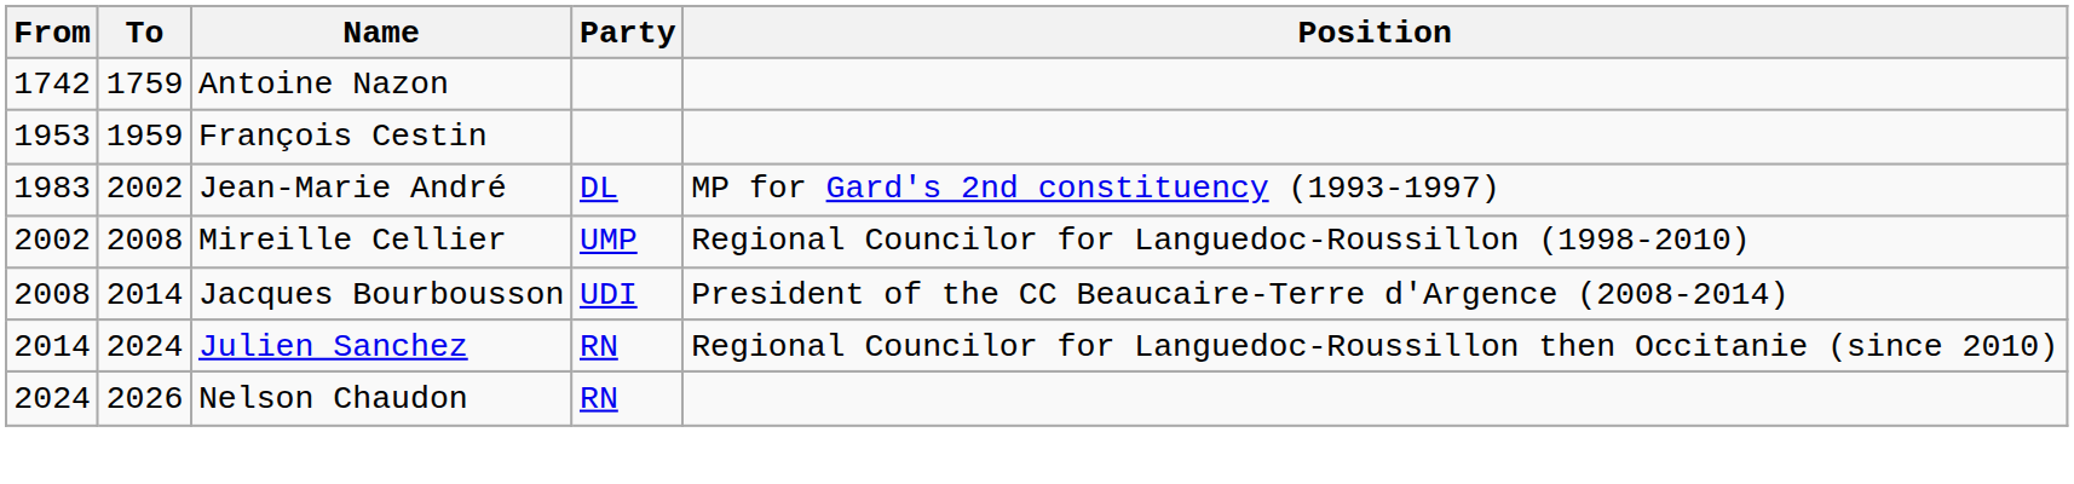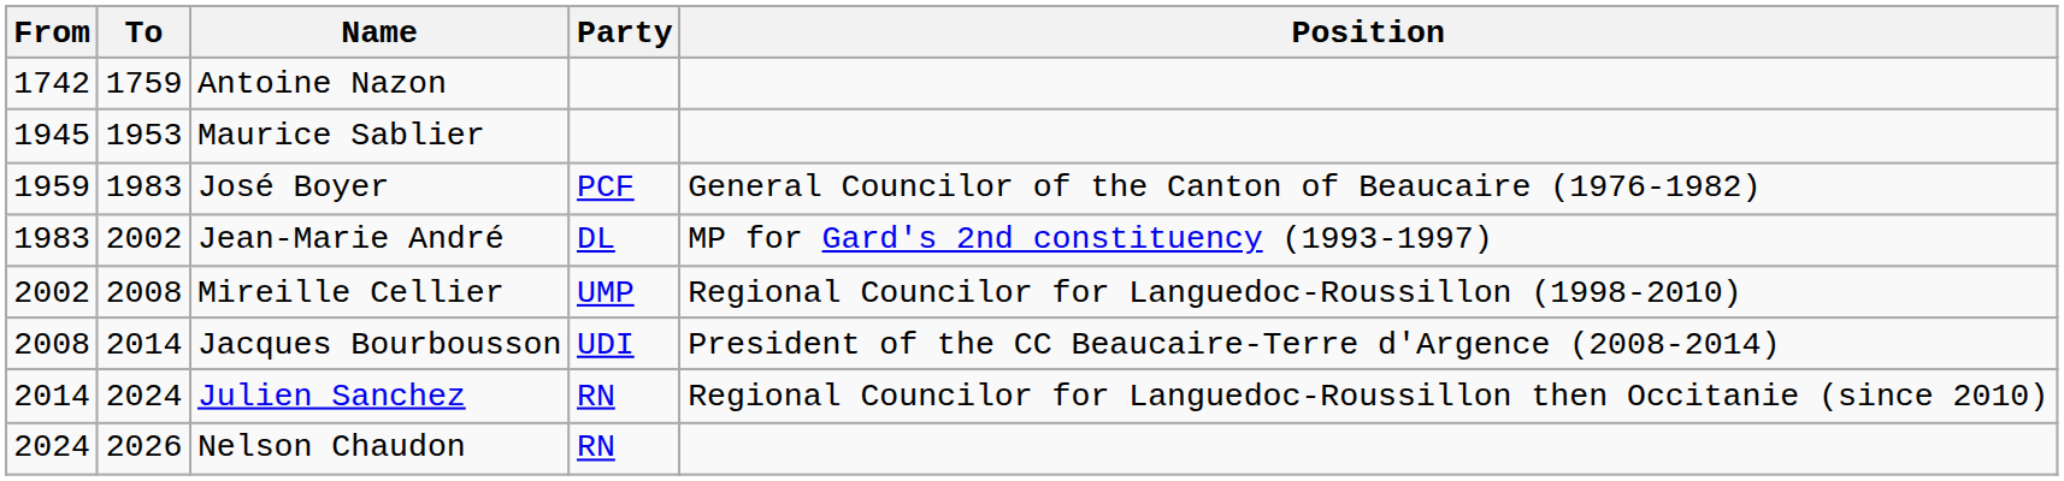 <table class="wikitable">
 <tr>
 <th>From</th>
 <th>To</th>
 <th>Name</th>
 <th>Party</th>
 <th>Position</th>
 </tr>
 <tr>
 <td>1742</td>
 <td>1759</td>
 <td>Antoine Nazon</td>
 <td></td>
 <td></td>
 </tr>
 <tr>
+<td>1945</td>
 <td>1953</td>
-<td>1959</td>
-<td>François Cestin</td>
+<td>Maurice Sablier</td>
 <td></td>
 <td></td>
+</tr>
+<tr>
+<td>1959</td>
+<td>1983</td>
+<td>José Boyer</td>
+<td><a href='#'>PCF</a></td>
+<td>General Councilor of the Canton of Beaucaire (1976-1982)</td>
 </tr>
 <tr>
 <td>1983</td>
 <td>2002</td>
 <td>Jean-Marie André</td>
 <td><a href='#'>DL</a></td>
 <td>MP for <a href='#'>Gard's 2nd constituency</a> (1993-1997)</td>
 </tr>
 <tr>
 <td>2002</td>
 <td>2008</td>
 <td>Mireille Cellier</td>
 <td><a href='#'>UMP</a></td>
 <td>Regional Councilor for Languedoc-Roussillon (1998-2010)</td>
 </tr>
 <tr>
 <td>2008</td>
 <td>2014</td>
 <td>Jacques Bourbousson</td>
 <td><a href='#'>UDI</a></td>
 <td>President of the CC Beaucaire-Terre d'Argence (2008-2014)</td>
 </tr>
 <tr>
 <td>2014</td>
 <td>2024</td>
 <td><a href='#'>Julien Sanchez</a></td>
 <td><a href='#'>RN</a></td>
 <td>Regional Councilor for Languedoc-Roussillon then Occitanie (since 2010)</td>
 </tr>
 <tr>
 <td>2024</td>
 <td>2026</td>
 <td>Nelson Chaudon</td>
 <td><a href='#'>RN</a></td>
 <td></td>
 </tr>
 </table>
